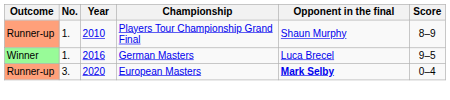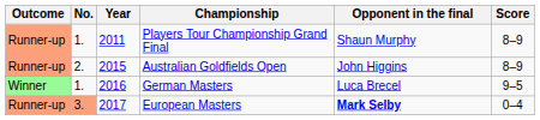 <table class="wikitable sortable">
 <tr>
 <th width="80">Outcome</th>
 <th width="20">No.</th>
 <th width="50">Year</th>
 <th width="250">Championship</th>
 <th width="200">Opponent in the final</th>
 <th width="50">Score</th>
 </tr>
 <tr>
 <td style="background:#ffa07a;">Runner-up</td>
 <td>1.</td>
-<td><a href='#'>2010</a></td>
+<td><a href='#'>2011</a></td>
 <td><a href='#'>Players Tour Championship Grand Final</a></td>
 <td> <a href='#'>Shaun Murphy</a></td>
+<td align="center">8–9</td>
+</tr>
+<tr>
+<td style="background:#ffa07a;">Runner-up</td>
+<td>2.</td>
+<td><a href='#'>2015</a></td>
+<td><a href='#'>Australian Goldfields Open</a></td>
+<td> <a href='#'>John Higgins</a></td>
 <td align="center">8–9</td>
 </tr>
 <tr>
 <td style="background:#98FB98">Winner</td>
 <td>1.</td>
 <td><a href='#'>2016</a></td>
 <td><a href='#'>German Masters</a></td>
 <td> <a href='#'>Luca Brecel</a></td>
 <td align="center">9–5</td>
 </tr>
 <tr>
 <td style="background:#ffa07a;">Runner-up</td>
-<td>3.</td>
-<td><a href='#'>2020</a></td>
+<td style="background: lightsalmon;">3.</td>
+<td><a href='#'>2017</a></td>
 <td><a href='#'>European Masters</a></td>
 <td><strong> <a href='#'>Mark Selby</a></strong></td>
 <td align="center">0–4</td>
 </tr>
 </table>
